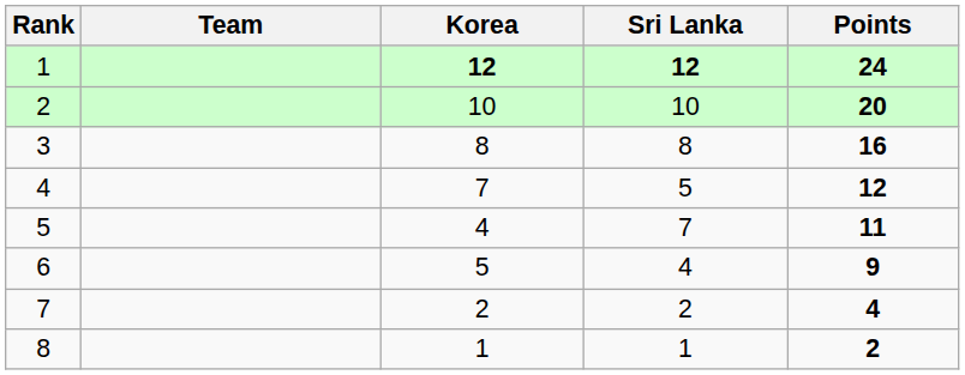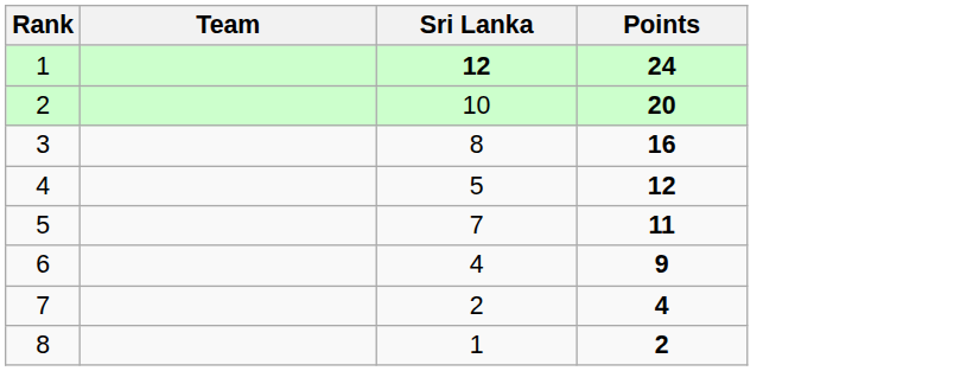 <table class="wikitable" style="text-align: center;">
 <tr>
 <th width=40>Rank</th>
 <th width=180>Team</th>
-<th width=120>Korea</th>
 <th width=120>Sri Lanka</th>
 <th width=100>Points</th>
 </tr>
 <tr bgcolor=ccffcc>
 <td>1</td>
 <td align=left></td>
 <td><strong>12</strong></td>
-<td><strong>12</strong></td>
 <td><strong>24</strong></td>
 </tr>
 <tr bgcolor=ccffcc>
 <td>2</td>
 <td align=left></td>
-<td>10</td>
 <td>10</td>
 <td><strong>20</strong></td>
 </tr>
 <tr>
 <td>3</td>
 <td align=left></td>
 <td>8</td>
-<td>8</td>
 <td><strong>16</strong></td>
 </tr>
 <tr>
 <td>4</td>
 <td align=left></td>
-<td>7</td>
 <td>5</td>
 <td><strong>12</strong></td>
 </tr>
 <tr>
 <td>5</td>
 <td align=left></td>
-<td>4</td>
 <td>7</td>
 <td><strong>11</strong></td>
 </tr>
 <tr>
 <td>6</td>
 <td align=left></td>
-<td>5</td>
 <td>4</td>
 <td><strong>9</strong></td>
 </tr>
 <tr>
 <td>7</td>
 <td align=left></td>
 <td>2</td>
-<td>2</td>
 <td><strong>4</strong></td>
 </tr>
 <tr>
 <td>8</td>
 <td align=left></td>
 <td>1</td>
-<td>1</td>
 <td><strong>2</strong></td>
 </tr>
 </table>
